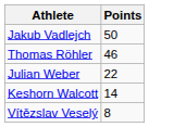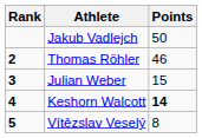 <table class="wikitable" style="border-collapse: collapse; font-size: 95%;">
 <tr>
+<th>Rank</th>
 <th>Athlete</th>
 <th>Points</th>
 </tr>
 <tr>
+<td></td>
 <td><a href='#'>Jakub Vadlejch</a></td>
 <td>50</td>
 </tr>
 <tr>
+<td><strong>2</strong></td>
 <td><a href='#'>Thomas Röhler</a></td>
 <td>46</td>
 </tr>
 <tr>
+<td><strong>3</strong></td>
 <td><a href='#'>Julian Weber</a></td>
-<td>22</td>
+<td>15</td>
 </tr>
 <tr>
+<td><strong>4</strong></td>
 <td><a href='#'>Keshorn Walcott</a></td>
-<td>14</td>
+<td><strong>14</strong></td>
 </tr>
 <tr>
+<td><strong>5</strong></td>
 <td><a href='#'>Vítězslav Veselý</a></td>
 <td>8</td>
 </tr>
 </table>
